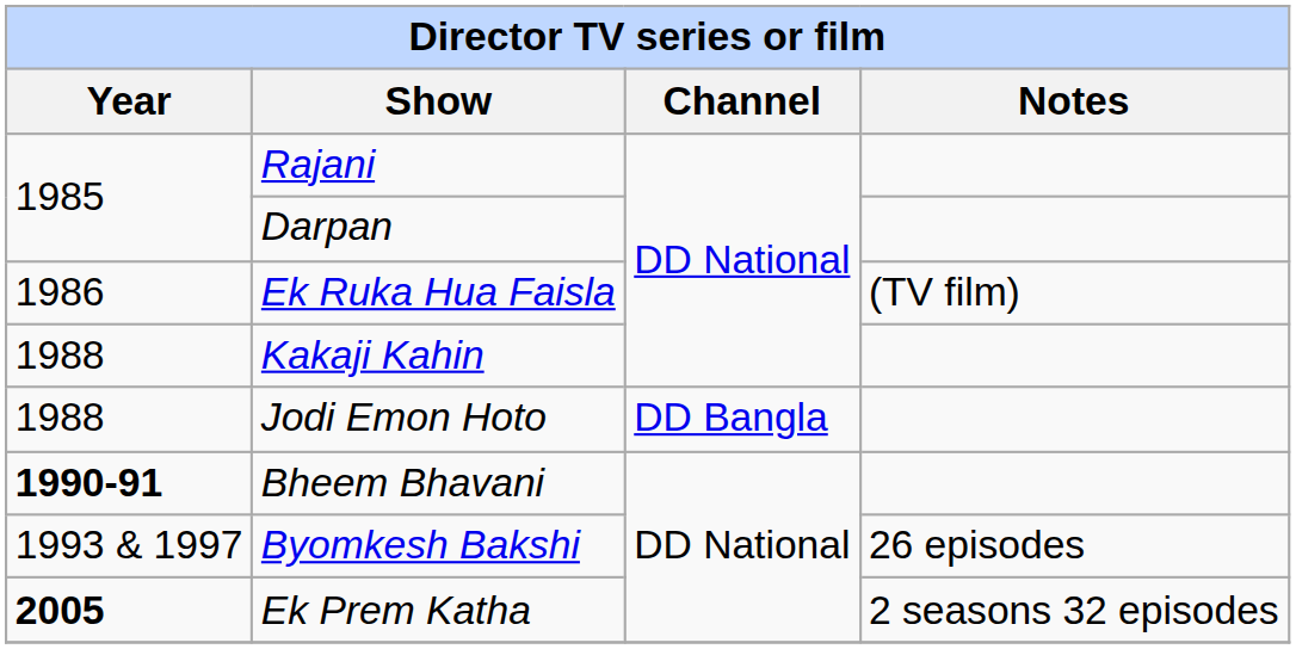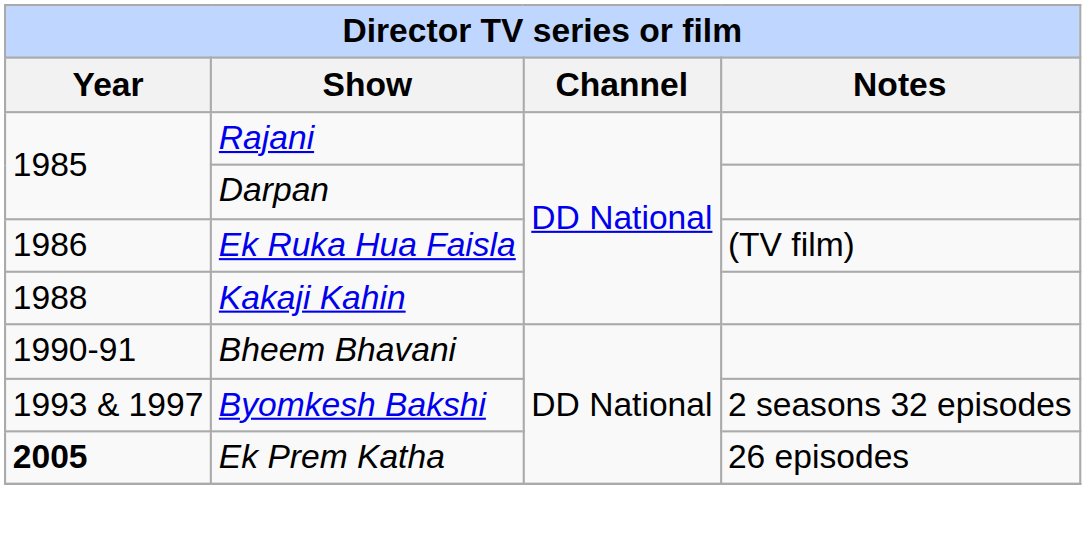 <table class="wikitable">
 <tr>
 <th colspan="4" style="background:#bfd7ff">Director TV series or film</th>
 </tr>
 <tr>
 <th>Year</th>
 <th>Show</th>
 <th>Channel</th>
 <th>Notes</th>
 </tr>
 <tr>
 <td rowspan="2">1985</td>
 <td><em><a href='#'>Rajani</a></em></td>
 <td rowspan="4"><a href='#'>DD National</a></td>
 <td></td>
 </tr>
 <tr>
 <td><em>Darpan</em></td>
 <td></td>
 </tr>
 <tr>
 <td>1986</td>
 <td><em><a href='#'>Ek Ruka Hua Faisla</a></em></td>
 <td>(TV film)</td>
 </tr>
 <tr>
 <td>1988</td>
 <td><em><a href='#'>Kakaji Kahin</a></em></td>
 <td></td>
 </tr>
 <tr>
-<td>1988</td>
-<td><em>Jodi Emon Hoto</em></td>
-<td><a href='#'>DD Bangla</a></td>
-<td></td>
-</tr>
-<tr>
-<td><strong>1990-91</strong></td>
+<td>1990-91</td>
 <td><em>Bheem Bhavani</em></td>
 <td rowspan="3">DD National</td>
 <td></td>
 </tr>
 <tr>
 <td>1993 & 1997</td>
 <td><em><a href='#'>Byomkesh Bakshi</a></em></td>
-<td>26 episodes</td>
+<td>2 seasons 32 episodes</td>
 </tr>
 <tr>
 <td><strong>2005</strong></td>
 <td><em>Ek Prem Katha</em></td>
-<td>2 seasons 32 episodes</td>
+<td>26 episodes</td>
 </tr>
 <tr>
 </tr>
 </table>
